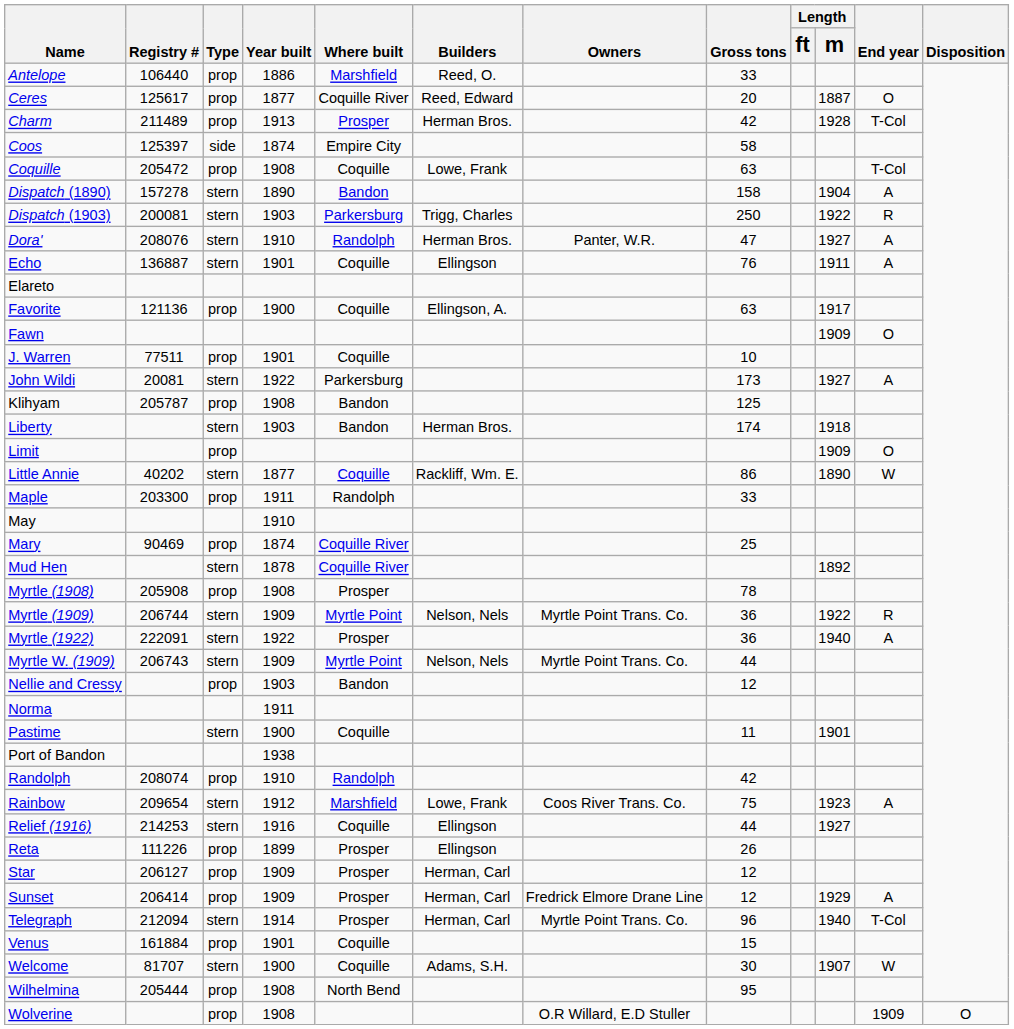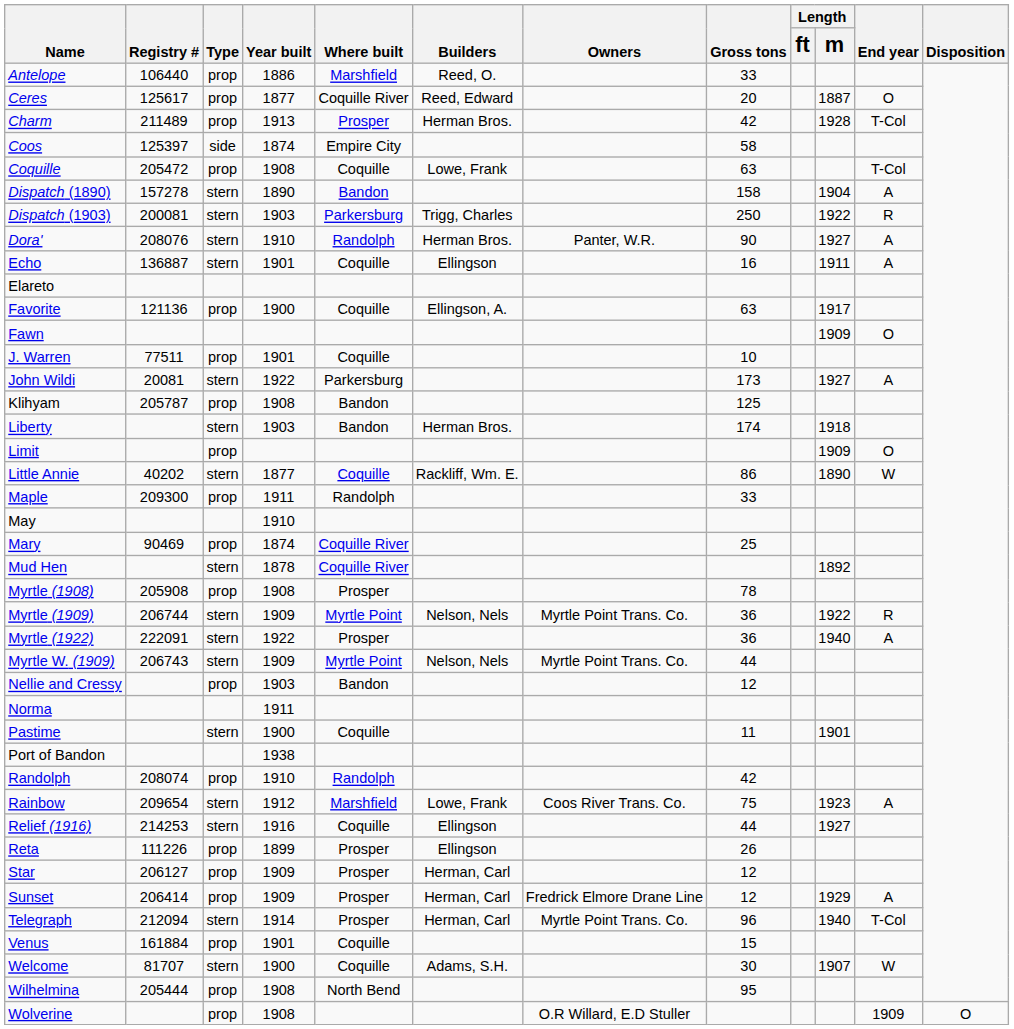 <table class="wikitable collapsible sortable">
 <tr valign=bottom style="font-size:8pt">
 <th rowspan=2>Name</th>
 <th rowspan=2>Registry #</th>
 <th rowspan=2>Type</th>
 <th rowspan=2>Year built</th>
 <th rowspan=2>Where built</th>
 <th rowspan=2>Builders</th>
 <th rowspan=2>Owners</th>
 <th rowspan=2>Gross tons</th>
 <th colspan=2>Length</th>
 <th rowspan=2>End year</th>
 <th rowspan=2>Disposition</th>
 </tr>
 <tr>
 <th>ft</th>
 <th>m<br></th>
 </tr>
 <tr align=center valign=top style="font-size:8pt">
 <td align=left><a href='#'><em>Antelope</em></a></td>
 <td>106440</td>
 <td>prop</td>
 <td>1886</td>
 <td><a href='#'>Marshfield</a></td>
 <td>Reed, O.</td>
 <td></td>
 <td>33</td>
 <td></td>
 <td></td>
 <td><br></td>
 </tr>
 <tr align=center valign=top style="font-size:8pt">
 <td align=left><a href='#'><em>Ceres</em></a></td>
 <td>125617</td>
 <td>prop</td>
 <td>1877</td>
 <td>Coquille River</td>
 <td>Reed, Edward</td>
 <td></td>
 <td>20</td>
 <td></td>
 <td>1887</td>
 <td>O<br></td>
 </tr>
 <tr align=center valign=top style="font-size:8pt">
 <td align=left><a href='#'><em>Charm</em></a></td>
 <td>211489</td>
 <td>prop</td>
 <td>1913</td>
 <td><a href='#'>Prosper</a></td>
 <td>Herman Bros.</td>
 <td></td>
 <td>42</td>
 <td></td>
 <td>1928</td>
 <td>T-Col<br></td>
 </tr>
 <tr align=center valign=top style="font-size:8pt">
 <td align=left><a href='#'><em>Coos</em></a></td>
 <td>125397</td>
 <td>side</td>
 <td>1874</td>
 <td>Empire City</td>
 <td></td>
 <td></td>
 <td>58</td>
 <td></td>
 <td></td>
 <td><br></td>
 </tr>
 <tr align=center valign=top style="font-size:8pt">
 <td align=left><a href='#'><em>Coquille</em></a></td>
 <td>205472</td>
 <td>prop</td>
 <td>1908</td>
 <td>Coquille</td>
 <td>Lowe, Frank</td>
 <td></td>
 <td>63</td>
 <td></td>
 <td></td>
 <td>T-Col<br></td>
 </tr>
 <tr align=center valign=top style="font-size:8pt">
 <td align=left><a href='#'><em>Dispatch</em> (1890)</a></td>
 <td>157278</td>
 <td>stern</td>
 <td>1890</td>
 <td><a href='#'>Bandon</a></td>
 <td></td>
 <td></td>
 <td>158</td>
 <td></td>
 <td>1904</td>
 <td>A<br></td>
 </tr>
 <tr align=center valign=top style="font-size:8pt">
 <td align=left><a href='#'><em>Dispatch</em> (1903)</a></td>
 <td>200081</td>
 <td>stern</td>
 <td>1903</td>
 <td><a href='#'>Parkersburg</a></td>
 <td>Trigg, Charles</td>
 <td></td>
 <td>250</td>
 <td></td>
 <td>1922</td>
 <td>R<br></td>
 </tr>
 <tr align=center valign=top style="font-size:8pt">
 <td align=left><a href='#'><em>Dora'</a></td>
 <td>208076</td>
 <td>stern</td>
 <td>1910</td>
 <td><a href='#'>Randolph</a></td>
 <td>Herman Bros.</td>
 <td>Panter, W.R.</td>
-<td>47</td>
+<td>90</td>
 <td></td>
 <td>1927</td>
 <td>A<br></td>
 </tr>
 <tr align=center valign=top style="font-size:8pt">
 <td align=left><a href='#'></em>Echo<em></a></td>
 <td>136887</td>
 <td>stern</td>
 <td>1901</td>
 <td>Coquille</td>
 <td>Ellingson</td>
 <td></td>
-<td>76</td>
+<td>16</td>
 <td></td>
 <td>1911</td>
 <td>A<br></td>
 </tr>
 <tr align=center valign=top style="font-size:8pt">
 <td align=left></em>Elareto<em></td>
 <td></td>
 <td></td>
 <td></td>
 <td></td>
 <td></td>
 <td></td>
 <td></td>
 <td></td>
 <td></td>
 <td><br></td>
 </tr>
 <tr align=center valign=top style="font-size:8pt">
 <td align=left></em><a href='#'>Favorite</a><em></td>
 <td>121136</td>
 <td>prop</td>
 <td>1900</td>
 <td>Coquille</td>
 <td>Ellingson, A.</td>
 <td></td>
 <td>63</td>
 <td></td>
 <td>1917</td>
 <td><br></td>
 </tr>
 <tr align=center valign=top style="font-size:8pt">
 <td align=left><a href='#'></em>Fawn<em></a></td>
 <td></td>
 <td></td>
 <td></td>
 <td></td>
 <td></td>
 <td></td>
 <td></td>
 <td></td>
 <td>1909</td>
 <td>O<br></td>
 </tr>
 <tr align=center valign=top style="font-size:8pt">
 <td align=left></em><a href='#'>J. Warren</a><em></td>
 <td>77511</td>
 <td>prop</td>
 <td>1901</td>
 <td>Coquille</td>
 <td></td>
 <td></td>
 <td>10</td>
 <td></td>
 <td></td>
 <td><br></td>
 </tr>
 <tr align=center valign=top style="font-size:8pt">
 <td align=left><a href='#'></em>John Wildi<em></a></td>
 <td>20081</td>
 <td>stern</td>
 <td>1922</td>
 <td>Parkersburg</td>
 <td></td>
 <td></td>
 <td>173</td>
 <td></td>
 <td>1927</td>
 <td>A<br></td>
 </tr>
 <tr align=center valign=top style="font-size:8pt">
 <td align=left></em>Klihyam<em></td>
 <td>205787</td>
 <td>prop</td>
 <td>1908</td>
 <td>Bandon</td>
 <td></td>
 <td></td>
 <td>125</td>
 <td></td>
 <td></td>
 <td><br></td>
 </tr>
 <tr align=center valign=top style="font-size:8pt">
 <td align=left><a href='#'></em>Liberty<em></a></td>
 <td></td>
 <td>stern</td>
 <td>1903</td>
 <td>Bandon</td>
 <td>Herman Bros.</td>
 <td></td>
 <td>174</td>
 <td></td>
 <td>1918</td>
 <td><br></td>
 </tr>
 <tr align=center valign=top style="font-size:8pt">
 <td align=left><a href='#'></em>Limit<em></a></td>
 <td></td>
 <td>prop</td>
 <td></td>
 <td></td>
 <td></td>
 <td></td>
 <td></td>
 <td></td>
 <td>1909</td>
 <td>O<br></td>
 </tr>
 <tr align=center valign=top style="font-size:8pt">
 <td align=left><a href='#'></em>Little Annie<em></a></td>
 <td>40202</td>
 <td>stern</td>
 <td>1877</td>
 <td><a href='#'>Coquille</a></td>
 <td>Rackliff, Wm. E.</td>
 <td></td>
 <td>86</td>
 <td></td>
 <td>1890</td>
 <td>W<br></td>
 </tr>
 <tr align=center valign=top style="font-size:8pt">
 <td align=left><a href='#'></em>Maple<em></a></td>
-<td>203300</td>
+<td>209300</td>
 <td>prop</td>
 <td>1911</td>
 <td>Randolph</td>
 <td></td>
 <td></td>
 <td>33</td>
 <td></td>
 <td></td>
 <td><br></td>
 </tr>
 <tr align=center valign=top style="font-size:8pt">
 <td align=left></em>May<em></td>
 <td></td>
 <td></td>
 <td>1910</td>
 <td></td>
 <td></td>
 <td></td>
 <td></td>
 <td></td>
 <td></td>
 <td><br></td>
 </tr>
 <tr align=center valign=top style="font-size:8pt">
 <td align=left><a href='#'></em>Mary<em></a></td>
 <td>90469</td>
 <td>prop</td>
 <td>1874</td>
 <td><a href='#'>Coquille River</a></td>
 <td></td>
 <td></td>
 <td>25</td>
 <td></td>
 <td></td>
 <td><br></td>
 </tr>
 <tr align=center valign=top style="font-size:8pt">
 <td align=left><a href='#'></em>Mud Hen<em></a></td>
 <td></td>
 <td>stern</td>
 <td>1878</td>
 <td><a href='#'>Coquille River</a></td>
 <td></td>
 <td></td>
 <td></td>
 <td></td>
 <td>1892</td>
 <td><br></td>
 </tr>
 <tr align=center valign=top style="font-size:8pt">
 <td align=left><a href='#'></em>Myrtle<em> (1908)</a></td>
 <td>205908</td>
 <td>prop</td>
 <td>1908</td>
 <td>Prosper</td>
 <td></td>
 <td></td>
 <td>78</td>
 <td></td>
 <td></td>
 <td><br></td>
 </tr>
 <tr align=center valign=top style="font-size:8pt">
 <td align=left><a href='#'></em>Myrtle<em> (1909)</a></td>
 <td>206744</td>
 <td>stern</td>
 <td>1909</td>
 <td><a href='#'>Myrtle Point</a></td>
 <td>Nelson, Nels</td>
 <td>Myrtle Point Trans. Co.</td>
 <td>36</td>
 <td></td>
 <td>1922</td>
 <td>R<br></td>
 </tr>
 <tr align=center valign=top style="font-size:8pt">
 <td align=left><a href='#'></em>Myrtle<em> (1922)</a></td>
 <td>222091</td>
 <td>stern</td>
 <td>1922</td>
 <td>Prosper</td>
 <td></td>
 <td></td>
 <td>36</td>
 <td></td>
 <td>1940</td>
 <td>A<br></td>
 </tr>
 <tr align=center valign=top style="font-size:8pt">
 <td align=left><a href='#'></em>Myrtle W.<em> (1909)</a></td>
 <td>206743</td>
 <td>stern</td>
 <td>1909</td>
 <td><a href='#'>Myrtle Point</a></td>
 <td>Nelson, Nels</td>
 <td>Myrtle Point Trans. Co.</td>
 <td>44</td>
 <td></td>
 <td></td>
 <td><br></td>
 </tr>
 <tr align=center valign=top style="font-size:8pt">
 <td align=left></em><a href='#'>Nellie and Cressy</a><em></td>
 <td></td>
 <td>prop</td>
 <td>1903</td>
 <td>Bandon</td>
 <td></td>
 <td></td>
 <td>12</td>
 <td></td>
 <td></td>
 <td><br></td>
 </tr>
 <tr align=center valign=top style="font-size:8pt">
 <td align=left><a href='#'></em>Norma<em></a></td>
 <td></td>
 <td></td>
 <td>1911</td>
 <td></td>
 <td></td>
 <td></td>
 <td></td>
 <td></td>
 <td></td>
 <td><br></td>
 </tr>
 <tr align=center valign=top style="font-size:8pt">
 <td align=left><a href='#'></em>Pastime<em></a></td>
 <td></td>
 <td>stern</td>
 <td>1900</td>
 <td>Coquille</td>
 <td></td>
 <td></td>
 <td>11</td>
 <td></td>
 <td>1901</td>
 <td><br></td>
 </tr>
 <tr align=center valign=top style="font-size:8pt">
 <td align=left></em>Port of Bandon<em></td>
 <td></td>
 <td></td>
 <td>1938</td>
 <td></td>
 <td></td>
 <td></td>
 <td></td>
 <td></td>
 <td></td>
 <td><br></td>
 </tr>
 <tr align=center valign=top style="font-size:8pt">
 <td align=left><a href='#'></em>Randolph<em></a></td>
 <td>208074</td>
 <td>prop</td>
 <td>1910</td>
 <td><a href='#'>Randolph</a></td>
 <td></td>
 <td></td>
 <td>42</td>
 <td></td>
 <td></td>
 <td><br></td>
 </tr>
 <tr align=center valign=top style="font-size:8pt">
 <td align=left><a href='#'></em>Rainbow<em></a></td>
 <td>209654</td>
 <td>stern</td>
 <td>1912</td>
 <td><a href='#'>Marshfield</a></td>
 <td>Lowe, Frank</td>
 <td>Coos River Trans. Co.</td>
 <td>75</td>
 <td></td>
 <td>1923</td>
 <td>A<br></td>
 </tr>
 <tr align=center valign=top style="font-size:8pt">
 <td align=left><a href='#'></em>Relief<em> (1916)</a></td>
 <td>214253</td>
 <td>stern</td>
 <td>1916</td>
 <td>Coquille</td>
 <td>Ellingson</td>
 <td></td>
 <td>44</td>
 <td></td>
 <td>1927</td>
 <td><br></td>
 </tr>
 <tr align=center valign=top style="font-size:8pt">
 <td align=left><a href='#'></em>Reta<em></a></td>
 <td>111226</td>
 <td>prop</td>
 <td>1899</td>
 <td>Prosper</td>
 <td>Ellingson</td>
 <td></td>
 <td>26</td>
 <td></td>
 <td></td>
 <td><br></td>
 </tr>
 <tr align=center valign=top style="font-size:8pt">
 <td align=left><a href='#'></em>Star<em></a></td>
 <td>206127</td>
 <td>prop</td>
 <td>1909</td>
 <td>Prosper</td>
 <td>Herman, Carl</td>
 <td></td>
 <td>12</td>
 <td></td>
 <td></td>
 <td><br></td>
 </tr>
 <tr align=center valign=top style="font-size:8pt">
 <td align=left><a href='#'></em>Sunset<em></a></td>
 <td>206414</td>
 <td>prop</td>
 <td>1909</td>
 <td>Prosper</td>
 <td>Herman, Carl</td>
 <td>Fredrick Elmore Drane Line</td>
 <td>12</td>
 <td></td>
 <td>1929</td>
 <td>A<br></td>
 </tr>
 <tr align=center valign=top style="font-size:8pt">
 <td align=left><a href='#'></em>Telegraph<em></a></td>
 <td>212094</td>
 <td>stern</td>
 <td>1914</td>
 <td>Prosper</td>
 <td>Herman, Carl</td>
 <td>Myrtle Point Trans. Co.</td>
 <td>96</td>
 <td></td>
 <td>1940</td>
 <td>T-Col<br></td>
 </tr>
 <tr align=center valign=top style="font-size:8pt">
 <td align=left><a href='#'></em>Venus<em></a></td>
 <td>161884</td>
 <td>prop</td>
 <td>1901</td>
 <td>Coquille</td>
 <td></td>
 <td></td>
 <td>15</td>
 <td></td>
 <td></td>
 <td><br></td>
 </tr>
 <tr align=center valign=top style="font-size:8pt">
 <td align=left><a href='#'></em>Welcome<em></a></td>
 <td>81707</td>
 <td>stern</td>
 <td>1900</td>
 <td>Coquille</td>
 <td>Adams, S.H.</td>
 <td></td>
 <td>30</td>
 <td></td>
 <td>1907</td>
 <td>W<br></td>
 </tr>
 <tr align=center valign=top style="font-size:8pt">
 <td align=left><a href='#'></em>Wilhelmina<em></a></td>
 <td>205444</td>
 <td>prop</td>
 <td>1908</td>
 <td>North Bend</td>
 <td></td>
 <td></td>
 <td>95</td>
 <td></td>
 <td></td>
 <td><br></td>
 </tr>
 <tr align=center valign=top style="font-size:8pt">
 <td align=left><a href='#'></em>Wolverine<em></a></td>
 <td></td>
 <td>prop</td>
 <td>1908</td>
 <td></td>
 <td></td>
 <td>O.R Willard, E.D Stuller</td>
 <td></td>
 <td></td>
 <td></td>
 <td>1909</td>
 <td>O</td>
 </tr>
 </table>
